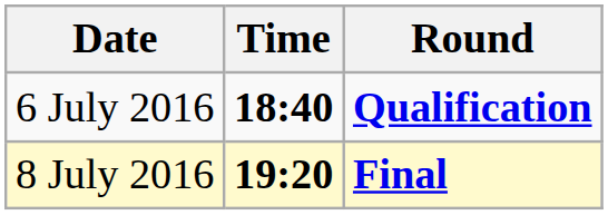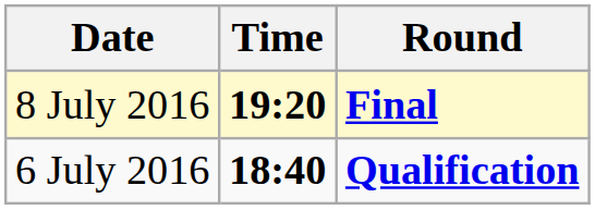 <table class="wikitable">
 <tr>
 <th>Date</th>
 <th>Time</th>
 <th>Round</th>
 </tr>
+<tr style=background:lemonchiffon>
+<td>8 July 2016</td>
+<td><strong>19:20</strong></td>
+<td><strong><a href='#'>Final</a></strong></td>
+</tr>
 <tr>
 <td>6 July 2016</td>
 <td><strong>18:40</strong></td>
 <td><strong><a href='#'>Qualification</a></strong></td>
 </tr>
-<tr style=background:lemonchiffon>
-<td>8 July 2016</td>
-<td><strong>19:20</strong></td>
-<td><strong><a href='#'>Final</a></strong></td>
-</tr>
 </table>
